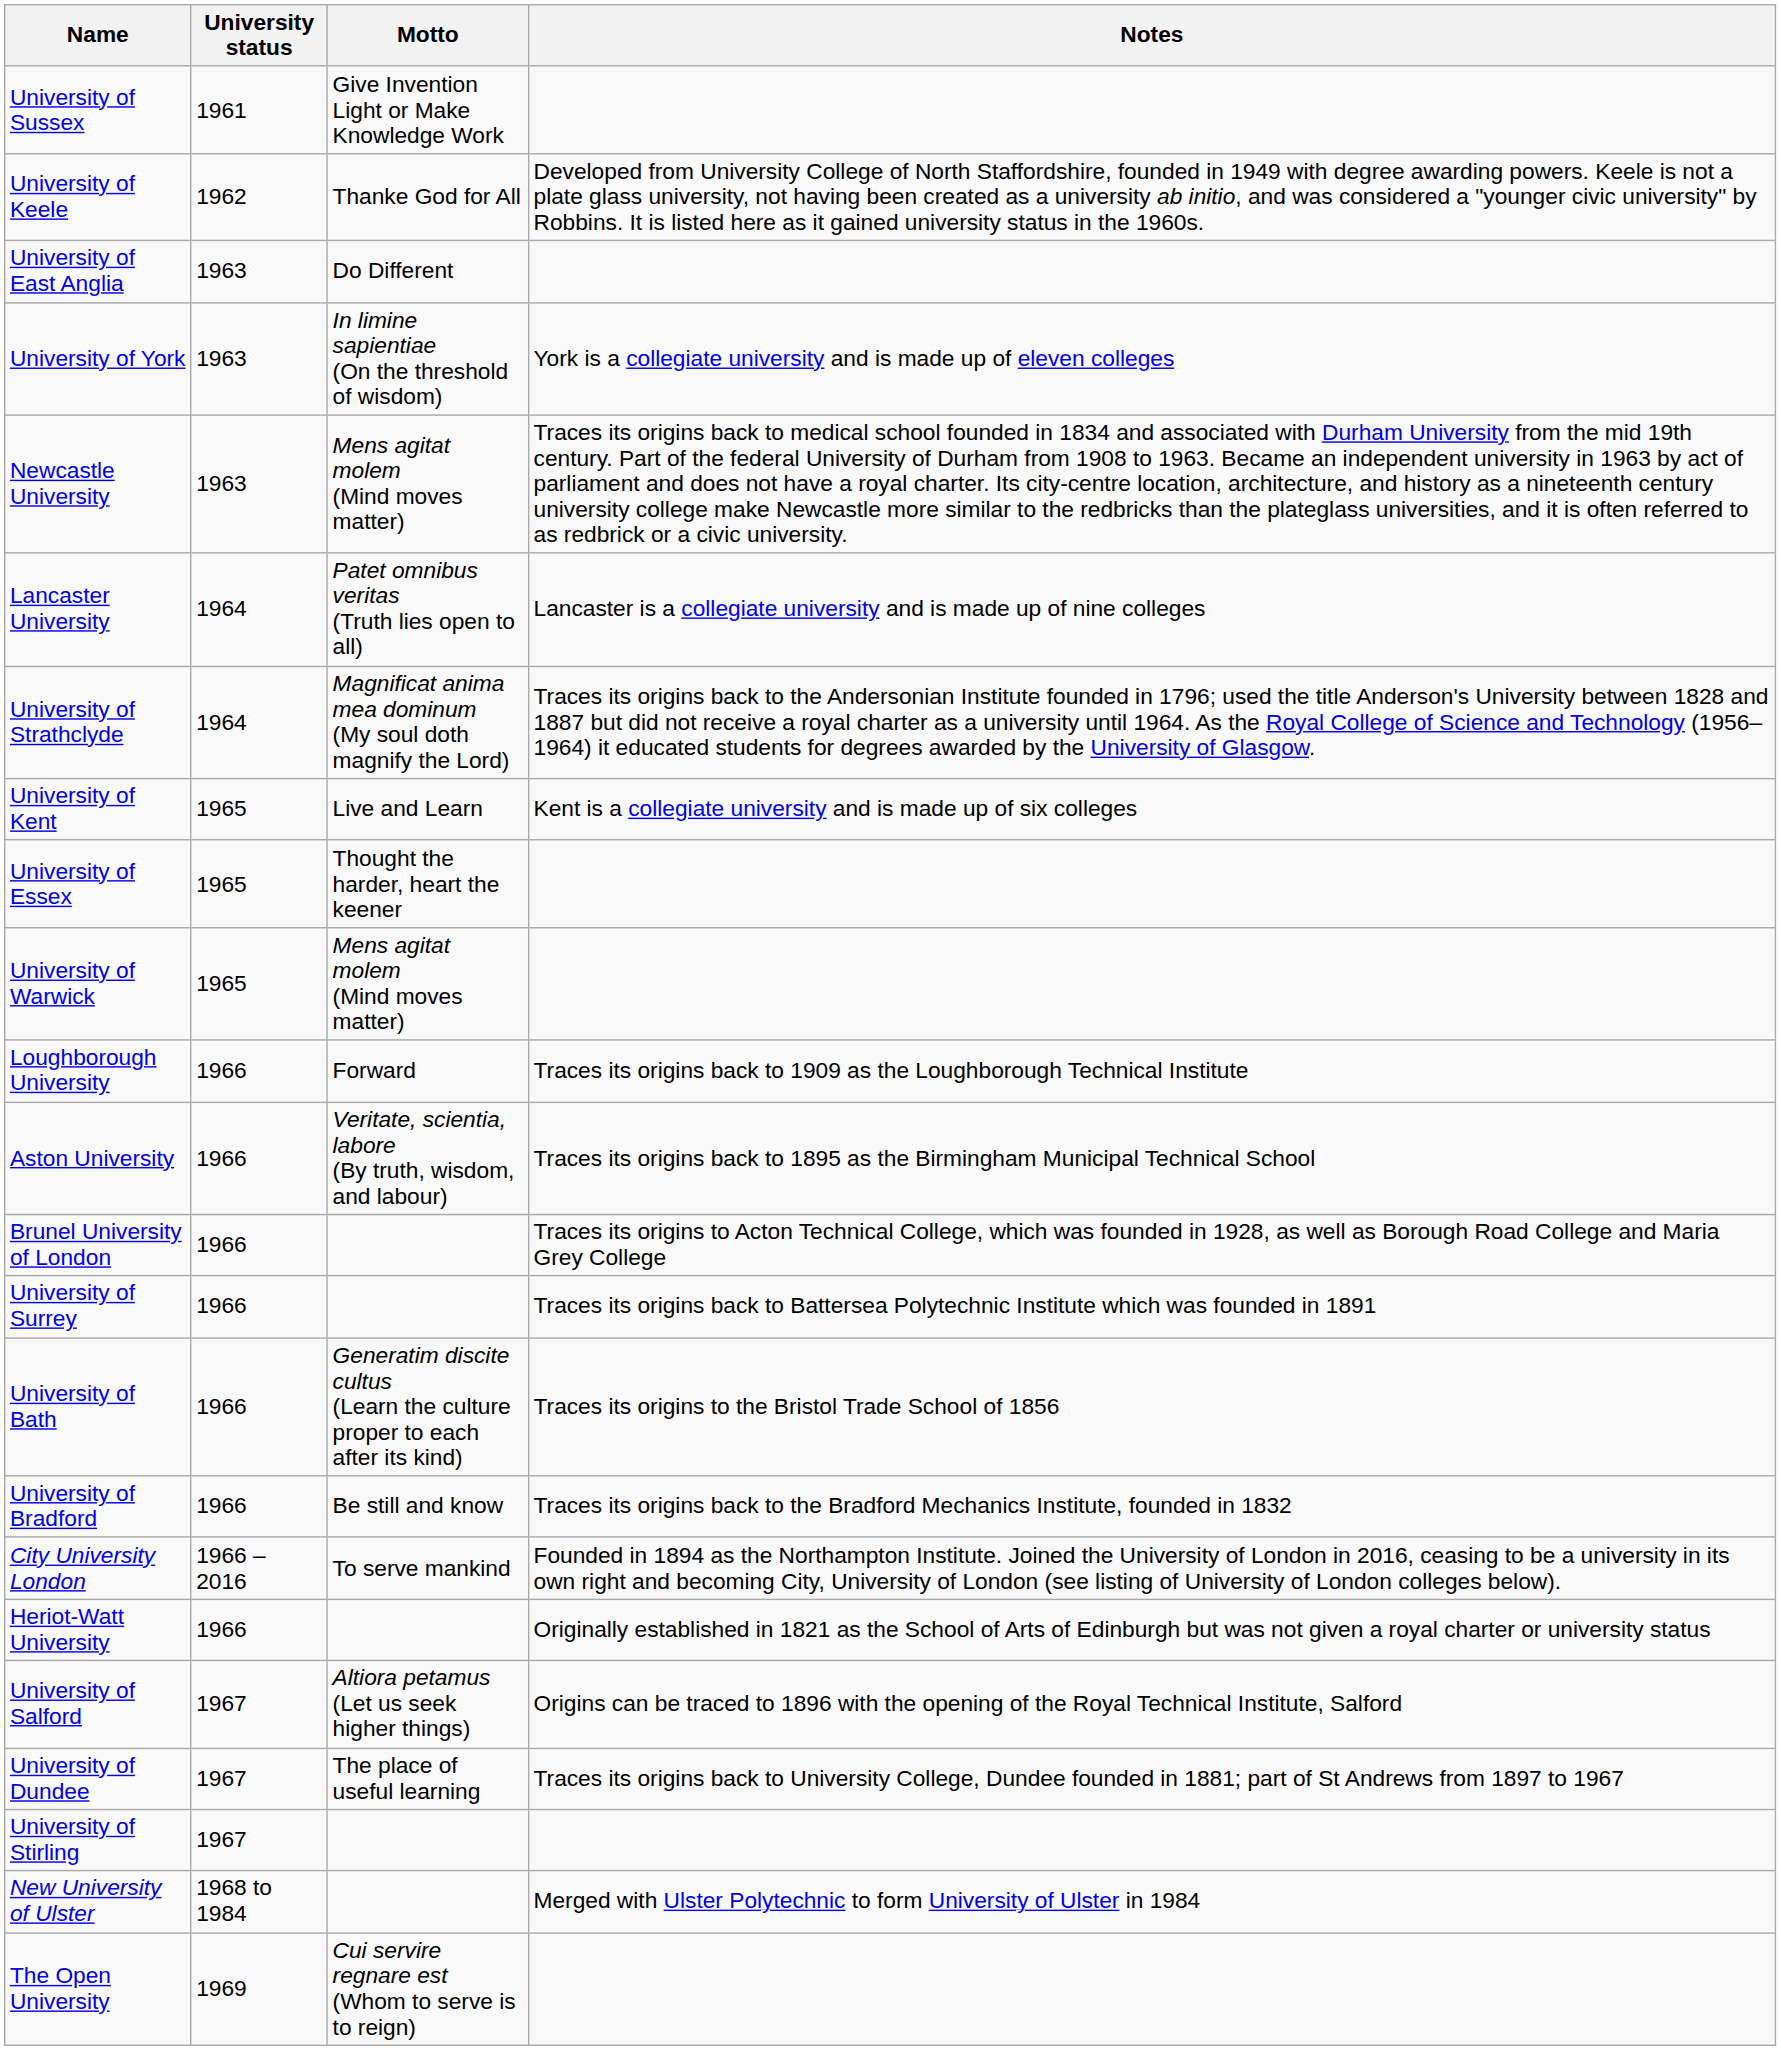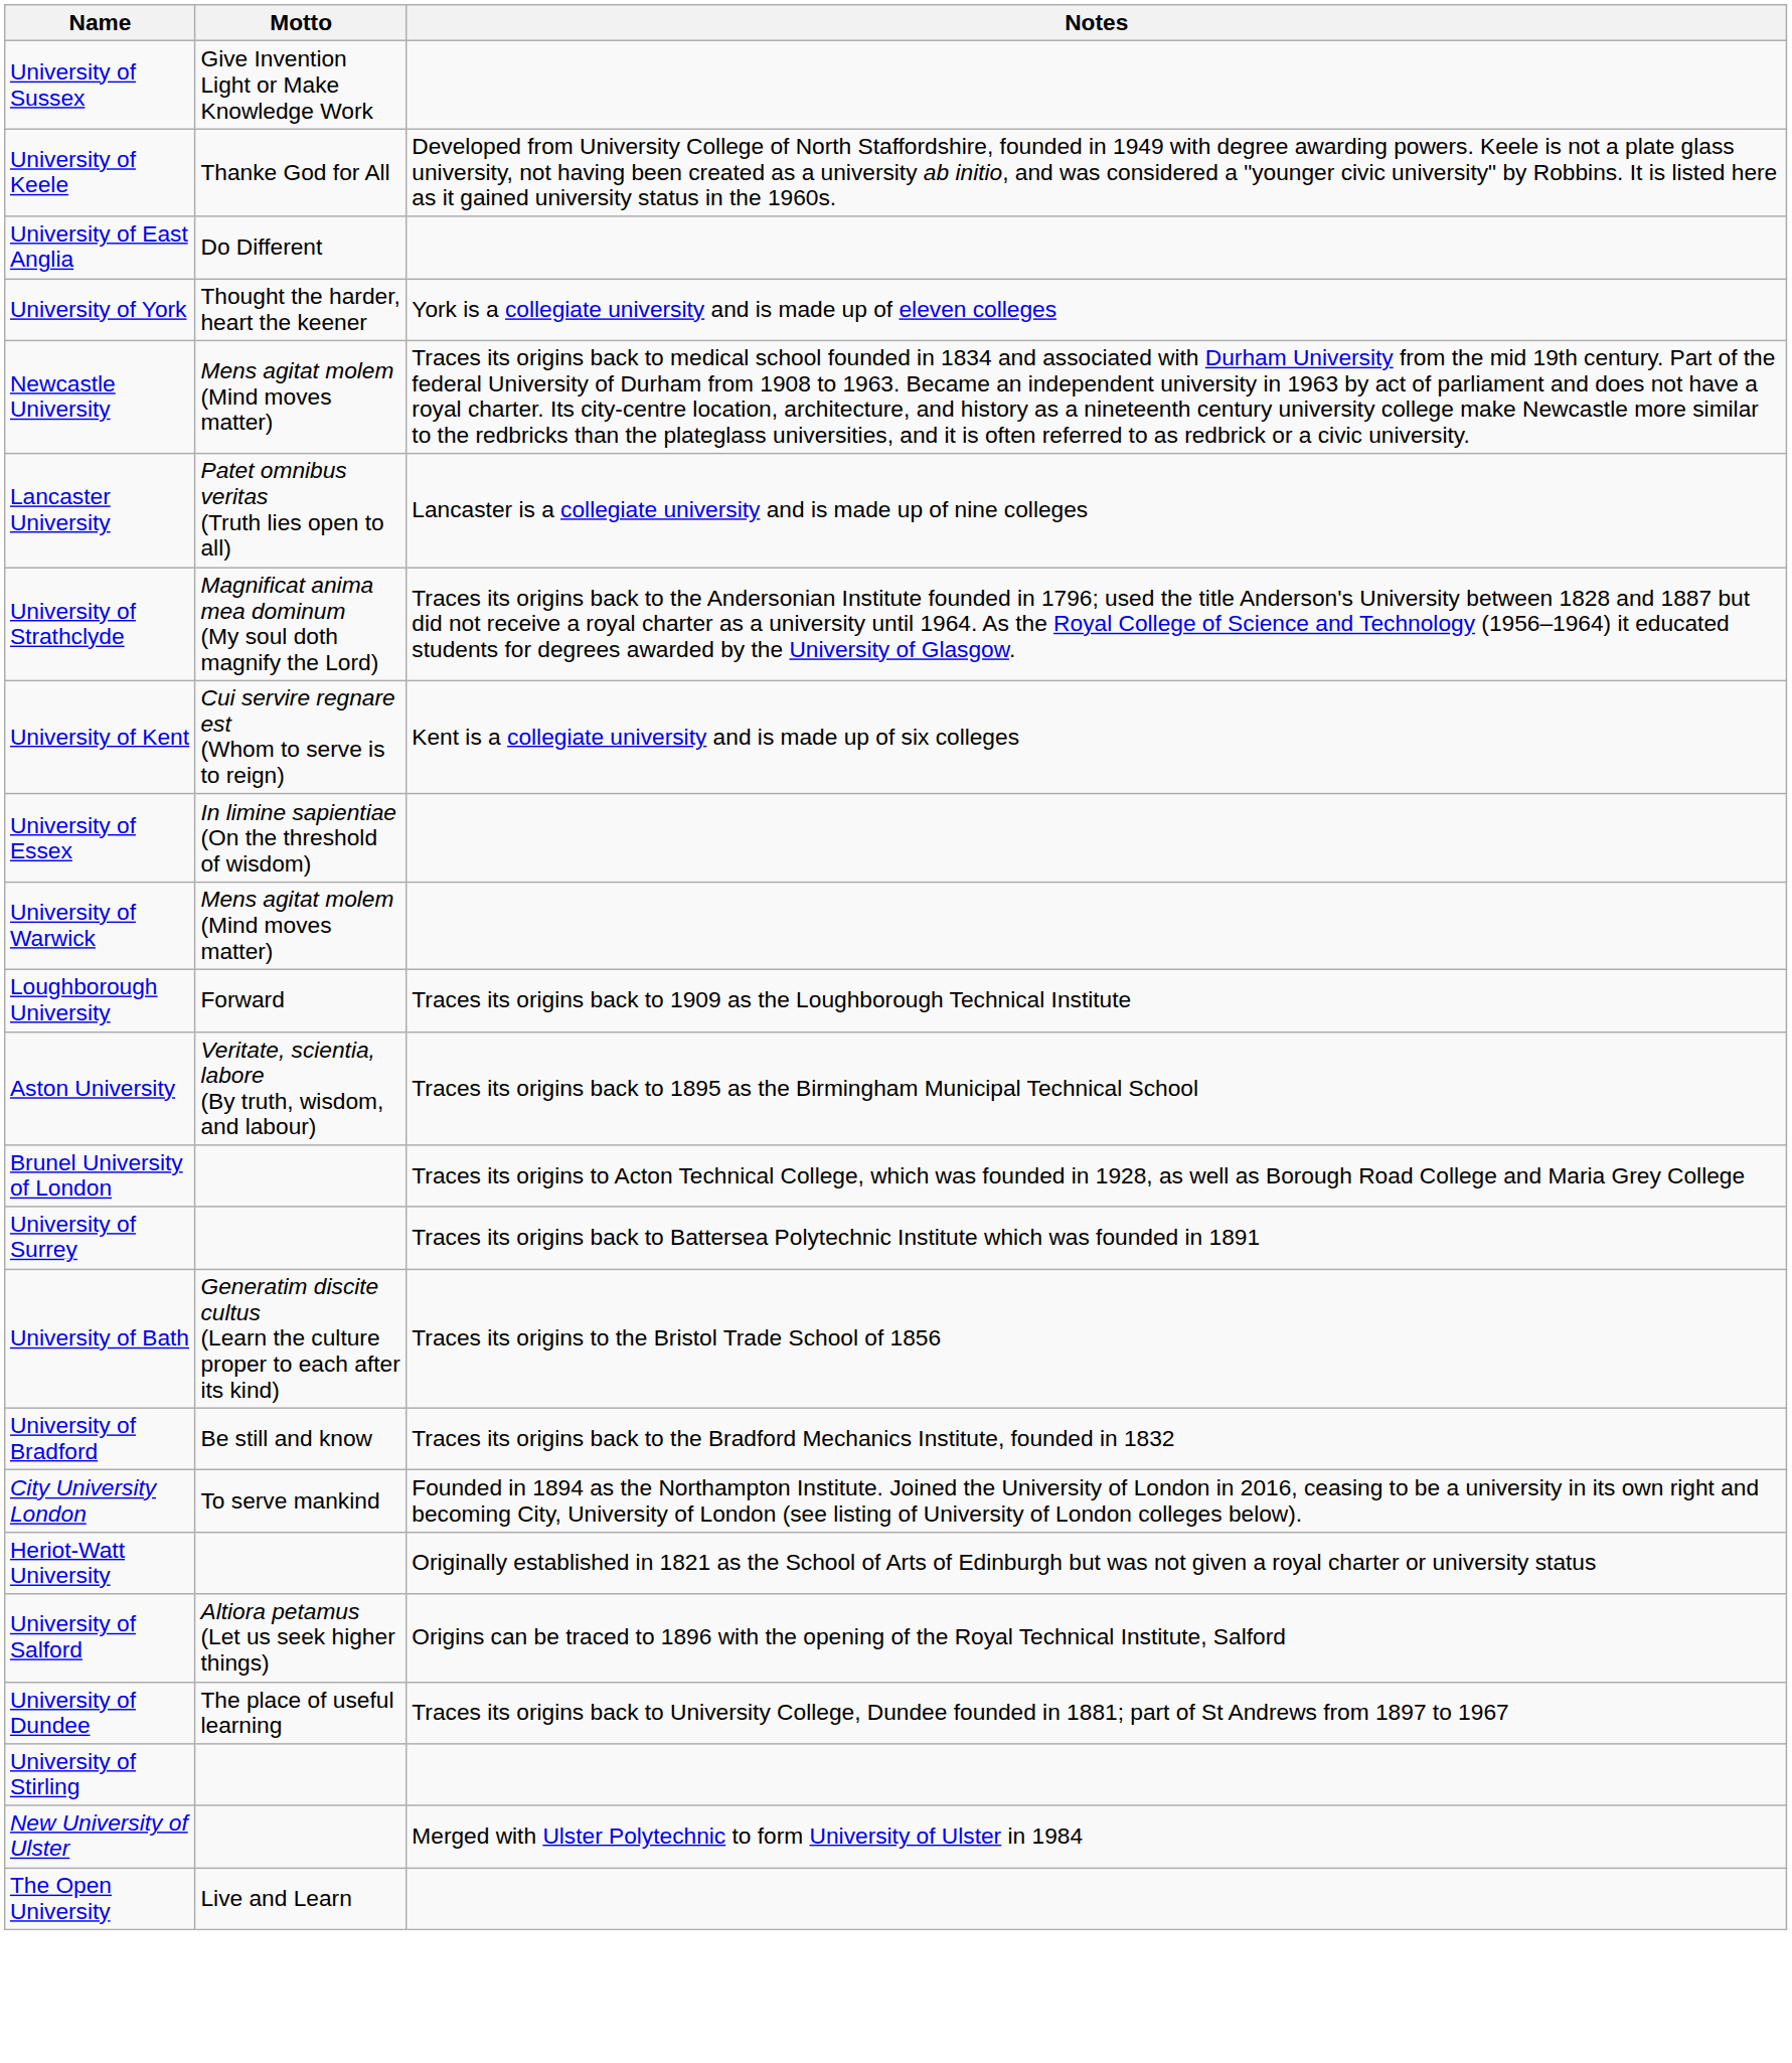 <table class="wikitable sortable">
 <tr>
 <th>Name</th>
-<th>University status</th>
 <th>Motto</th>
 <th>Notes</th>
 </tr>
 <tr>
 <td><a href='#'>University of Sussex</a></td>
-<td>1961</td>
 <td>Give Invention Light or Make Knowledge Work</td>
 <td></td>
 </tr>
 <tr>
 <td><a href='#'>University of Keele</a></td>
-<td>1962</td>
 <td>Thanke God for All</td>
 <td>Developed from University College of North Staffordshire, founded in 1949 with degree awarding powers. Keele is not a plate glass university, not having been created as a university <em>ab initio</em>, and was considered a "younger civic university" by Robbins. It is listed here as it gained university status in the 1960s.</td>
 </tr>
 <tr>
 <td><a href='#'>University of East Anglia</a></td>
-<td>1963</td>
 <td>Do Different</td>
 <td></td>
 </tr>
 <tr>
 <td><a href='#'>University of York</a></td>
-<td>1963</td>
-<td><em>In limine sapientiae</em><br>(On the threshold of wisdom)</td>
+<td>Thought the harder, heart the keener</td>
 <td>York is a <a href='#'>collegiate university</a> and is made up of <a href='#'>eleven colleges</a></td>
 </tr>
 <tr>
 <td><a href='#'>Newcastle University</a></td>
-<td>1963</td>
 <td><em>Mens agitat molem</em><br>(Mind moves matter)</td>
 <td>Traces its origins back to medical school founded in 1834 and associated with <a href='#'>Durham University</a> from the mid 19th century. Part of the federal University of Durham from 1908 to 1963. Became an independent university in 1963 by act of parliament and does not have a royal charter. Its city-centre location, architecture, and history as a nineteenth century university college make Newcastle more similar to the redbricks than the plateglass universities, and it is often referred to as redbrick or a civic university.</td>
 </tr>
 <tr>
 <td><a href='#'>Lancaster University</a></td>
-<td>1964</td>
 <td><em>Patet omnibus veritas</em><br>(Truth lies open to all)</td>
 <td>Lancaster is a <a href='#'>collegiate university</a> and is made up of nine colleges</td>
 </tr>
 <tr>
 <td><a href='#'>University of Strathclyde</a></td>
-<td>1964</td>
 <td><em>Magnificat anima mea dominum</em><br>(My soul doth magnify the Lord)</td>
 <td>Traces its origins back to the Andersonian Institute founded in 1796; used the title Anderson's University between 1828 and 1887 but did not receive a royal charter as a university until 1964. As the <a href='#'>Royal College of Science and Technology</a> (1956–1964) it educated students for degrees awarded by the <a href='#'>University of Glasgow</a>.</td>
 </tr>
 <tr>
 <td><a href='#'>University of Kent</a></td>
-<td>1965</td>
-<td>Live and Learn</td>
+<td><em>Cui servire regnare est</em><br>(Whom to serve is to reign)</td>
 <td>Kent is a <a href='#'>collegiate university</a> and is made up of six colleges</td>
 </tr>
 <tr>
 <td><a href='#'>University of Essex</a></td>
-<td>1965</td>
-<td>Thought the harder, heart the keener</td>
+<td><em>In limine sapientiae</em><br>(On the threshold of wisdom)</td>
 <td></td>
 </tr>
 <tr>
 <td><a href='#'>University of Warwick</a></td>
-<td>1965</td>
 <td><em>Mens agitat molem</em><br>(Mind moves matter)</td>
 <td></td>
 </tr>
 <tr>
 <td><a href='#'>Loughborough University</a></td>
-<td>1966</td>
 <td>Forward</td>
 <td>Traces its origins back to 1909 as the Loughborough Technical Institute</td>
 </tr>
 <tr>
 <td><a href='#'>Aston University</a></td>
-<td>1966</td>
 <td><em>Veritate, scientia, labore</em><br>(By truth, wisdom, and labour)</td>
 <td>Traces its origins back to 1895 as the Birmingham Municipal Technical School</td>
 </tr>
 <tr>
 <td><a href='#'>Brunel University of London</a></td>
-<td>1966</td>
 <td></td>
 <td>Traces its origins to Acton Technical College, which was founded in 1928, as well as Borough Road College and Maria Grey College</td>
 </tr>
 <tr>
 <td><a href='#'>University of Surrey</a></td>
-<td>1966</td>
 <td></td>
 <td>Traces its origins back to Battersea Polytechnic Institute which was founded in 1891</td>
 </tr>
 <tr>
 <td><a href='#'>University of Bath</a></td>
-<td>1966</td>
 <td><em>Generatim discite cultus</em><br>(Learn the culture proper to each after its kind)</td>
 <td>Traces its origins to the Bristol Trade School of 1856</td>
 </tr>
 <tr>
 <td><a href='#'>University of Bradford</a></td>
-<td>1966</td>
 <td>Be still and know</td>
 <td>Traces its origins back to the Bradford Mechanics Institute, founded in 1832</td>
 </tr>
 <tr>
 <td><em><a href='#'>City University London</a></em></td>
-<td>1966 – 2016</td>
 <td>To serve mankind</td>
 <td>Founded in 1894 as the Northampton Institute. Joined the University of London in 2016, ceasing to be a university in its own right and becoming City, University of London (see listing of University of London colleges below).</td>
 </tr>
 <tr>
 <td><a href='#'>Heriot-Watt University</a></td>
-<td>1966</td>
 <td></td>
 <td>Originally established in 1821 as the School of Arts of Edinburgh but was not given a royal charter or university status</td>
 </tr>
 <tr>
 <td><a href='#'>University of Salford</a></td>
-<td>1967</td>
 <td><em>Altiora petamus</em><br>(Let us seek higher things)</td>
 <td>Origins can be traced to 1896 with the opening of the Royal Technical Institute, Salford</td>
 </tr>
 <tr>
 <td><a href='#'>University of Dundee</a></td>
-<td>1967</td>
 <td>The place of useful learning</td>
 <td>Traces its origins back to University College, Dundee founded in 1881; part of St Andrews from 1897 to 1967</td>
 </tr>
 <tr>
 <td><a href='#'>University of Stirling</a></td>
-<td>1967</td>
 <td></td>
 <td></td>
 </tr>
 <tr>
 <td><em><a href='#'>New University of Ulster</a></em></td>
-<td>1968 to 1984</td>
 <td></td>
 <td>Merged with <a href='#'>Ulster Polytechnic</a> to form <a href='#'>University of Ulster</a> in 1984</td>
 </tr>
 <tr>
 <td><a href='#'>The Open University</a></td>
-<td>1969</td>
-<td><em>Cui servire regnare est</em><br>(Whom to serve is to reign)</td>
+<td>Live and Learn</td>
 <td></td>
 </tr>
 </table>
